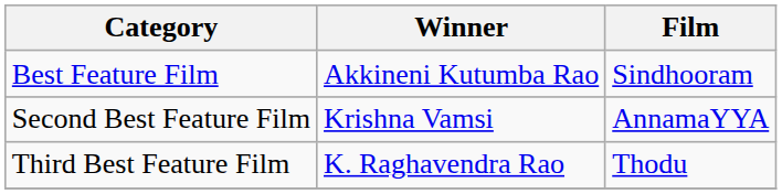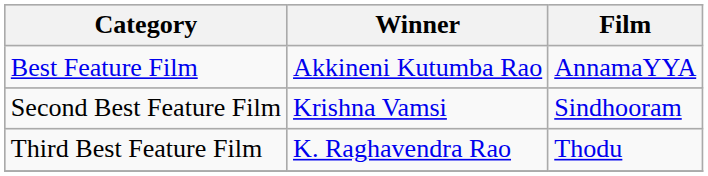 <table class="wikitable">
 <tr>
 <th>Category</th>
 <th>Winner</th>
 <th>Film</th>
 </tr>
 <tr>
 <td><a href='#'>Best Feature Film</a></td>
 <td><a href='#'>Akkineni Kutumba Rao</a></td>
-<td><a href='#'>Sindhooram</a></td>
+<td><a href='#'>AnnamaYYA</a></td>
 </tr>
 <tr>
 <td>Second Best Feature Film</td>
 <td><a href='#'>Krishna Vamsi</a></td>
-<td><a href='#'>AnnamaYYA</a></td>
+<td><a href='#'>Sindhooram</a></td>
 </tr>
 <tr>
 <td>Third Best Feature Film</td>
 <td><a href='#'>K. Raghavendra Rao</a></td>
 <td><a href='#'>Thodu</a></td>
 </tr>
 <tr>
 </tr>
 </table>
